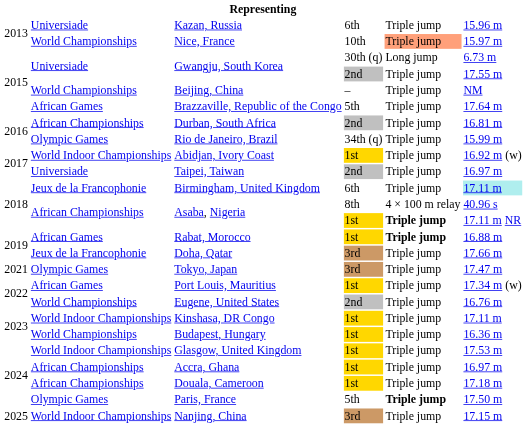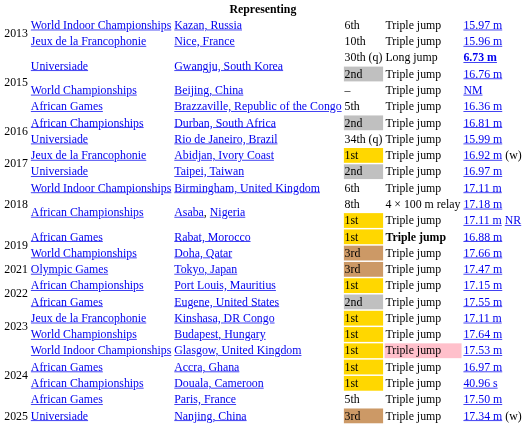 <table>
 <tr>
 <th colspan="6">Representing </th>
 </tr>
 <tr>
 <td rowspan=2>2013</td>
-<td><a href='#'>Universiade</a></td>
+<td><a href='#'>World Indoor Championships</a></td>
 <td><a href='#'>Kazan, Russia</a></td>
 <td>6th</td>
 <td>Triple jump</td>
-<td><a href='#'>15.96 m</a></td>
+<td><a href='#'>15.97 m</a></td>
 </tr>
 <tr>
-<td><a href='#'>World Championships</a></td>
+<td><a href='#'>Jeux de la Francophonie</a></td>
 <td><a href='#'>Nice, France</a></td>
 <td>10th</td>
-<td style="background: lightsalmon;">Triple jump</td>
-<td><a href='#'>15.97 m</a></td>
+<td>Triple jump</td>
+<td><a href='#'>15.96 m</a></td>
 </tr>
 <tr>
 <td rowspan=4>2015</td>
 <td rowspan=2><a href='#'>Universiade</a></td>
 <td rowspan=2><a href='#'>Gwangju, South Korea</a></td>
 <td>30th (q)</td>
 <td>Long jump</td>
-<td><a href='#'>6.73 m</a></td>
+<td><strong><a href='#'>6.73 m</a></strong></td>
 </tr>
 <tr>
 <td bgcolor=silver>2nd</td>
 <td>Triple jump</td>
-<td><a href='#'>17.55 m</a></td>
+<td><a href='#'>16.76 m</a></td>
 </tr>
 <tr>
 <td><a href='#'>World Championships</a></td>
 <td><a href='#'>Beijing, China</a></td>
 <td>–</td>
 <td>Triple jump</td>
 <td><a href='#'>NM</a></td>
 </tr>
 <tr>
 <td><a href='#'>African Games</a></td>
 <td><a href='#'>Brazzaville, Republic of the Congo</a></td>
 <td>5th</td>
 <td>Triple jump</td>
-<td><a href='#'>17.64 m</a></td>
+<td><a href='#'>16.36 m</a></td>
 </tr>
 <tr>
 <td rowspan=2>2016</td>
 <td><a href='#'>African Championships</a></td>
 <td><a href='#'>Durban, South Africa</a></td>
 <td bgcolor=silver>2nd</td>
 <td>Triple jump</td>
 <td><a href='#'>16.81 m</a></td>
 </tr>
 <tr>
-<td><a href='#'>Olympic Games</a></td>
+<td><a href='#'>Universiade</a></td>
 <td><a href='#'>Rio de Janeiro, Brazil</a></td>
 <td>34th (q)</td>
 <td>Triple jump</td>
 <td><a href='#'>15.99 m</a></td>
 </tr>
 <tr>
 <td rowspan=2>2017</td>
-<td><a href='#'>World Indoor Championships</a></td>
+<td><a href='#'>Jeux de la Francophonie</a></td>
 <td><a href='#'>Abidjan, Ivory Coast</a></td>
 <td bgcolor=gold>1st</td>
 <td>Triple jump</td>
 <td><a href='#'>16.92 m</a> (w)</td>
 </tr>
 <tr>
 <td><a href='#'>Universiade</a></td>
 <td><a href='#'>Taipei, Taiwan</a></td>
 <td bgcolor=silver>2nd</td>
 <td>Triple jump</td>
 <td><a href='#'>16.97 m</a></td>
 </tr>
 <tr>
 <td rowspan=3>2018</td>
-<td><a href='#'>Jeux de la Francophonie</a></td>
+<td><a href='#'>World Indoor Championships</a></td>
 <td><a href='#'>Birmingham, United Kingdom</a></td>
 <td>6th</td>
 <td>Triple jump</td>
-<td style="background: paleturquoise;"><a href='#'>17.11 m</a></td>
+<td><a href='#'>17.11 m</a></td>
 </tr>
 <tr>
 <td rowspan=2><a href='#'>African Championships</a></td>
 <td rowspan=2><a href='#'>Asaba</a>, <a href='#'>Nigeria</a></td>
 <td>8th</td>
 <td>4 × 100 m relay</td>
-<td><a href='#'>40.96 s</a></td>
+<td><a href='#'>17.18 m</a></td>
 </tr>
 <tr>
 <td bgcolor=gold>1st</td>
-<td><strong>Triple jump</strong></td>
+<td>Triple jump</td>
 <td><a href='#'>17.11 m</a> <a href='#'>NR</a></td>
 </tr>
 <tr>
 <td rowspan=2>2019</td>
 <td><a href='#'>African Games</a></td>
 <td><a href='#'>Rabat, Morocco</a></td>
 <td bgcolor=gold>1st</td>
 <td><strong>Triple jump</strong></td>
 <td><a href='#'>16.88 m</a></td>
 </tr>
 <tr>
-<td><a href='#'>Jeux de la Francophonie</a></td>
+<td><a href='#'>World Championships</a></td>
 <td><a href='#'>Doha, Qatar</a></td>
 <td bgcolor="cc9966">3rd</td>
 <td>Triple jump</td>
 <td><a href='#'>17.66 m</a> </td>
 </tr>
 <tr>
 <td>2021</td>
 <td><a href='#'>Olympic Games</a></td>
 <td><a href='#'>Tokyo, Japan</a></td>
 <td bgcolor="cc9966">3rd</td>
 <td>Triple jump</td>
 <td><a href='#'>17.47 m</a></td>
 </tr>
 <tr>
 <td rowspan=2>2022</td>
-<td><a href='#'>African Games</a></td>
+<td><a href='#'>African Championships</a></td>
 <td><a href='#'>Port Louis, Mauritius</a></td>
 <td bgcolor=gold>1st</td>
 <td>Triple jump</td>
-<td><a href='#'>17.34 m</a> (w)</td>
+<td><a href='#'>17.15 m</a></td>
 </tr>
 <tr>
-<td><a href='#'>World Championships</a></td>
+<td><a href='#'>African Games</a></td>
 <td><a href='#'>Eugene, United States</a></td>
 <td bgcolor=silver>2nd</td>
 <td>Triple jump</td>
-<td><a href='#'>16.76 m</a></td>
+<td><a href='#'>17.55 m</a></td>
 </tr>
 <tr>
 <td rowspan=2>2023</td>
-<td><a href='#'>World Indoor Championships</a></td>
+<td><a href='#'>Jeux de la Francophonie</a></td>
 <td><a href='#'>Kinshasa, DR Congo</a></td>
 <td bgcolor=gold>1st</td>
 <td>Triple jump</td>
 <td><a href='#'>17.11 m</a></td>
 </tr>
 <tr>
 <td><a href='#'>World Championships</a></td>
 <td><a href='#'>Budapest, Hungary</a></td>
 <td bgcolor=gold>1st</td>
 <td>Triple jump</td>
-<td><a href='#'>16.36 m</a></td>
+<td><a href='#'>17.64 m</a></td>
 </tr>
 <tr>
 <td rowspan=4>2024</td>
 <td><a href='#'>World Indoor Championships</a></td>
 <td><a href='#'>Glasgow, United Kingdom</a></td>
 <td bgcolor=gold>1st</td>
-<td>Triple jump</td>
+<td style="background: pink;">Triple jump</td>
 <td><a href='#'>17.53 m</a></td>
 </tr>
 <tr>
-<td><a href='#'>African Championships</a></td>
+<td><a href='#'>African Games</a></td>
 <td><a href='#'>Accra, Ghana</a></td>
 <td bgcolor=gold>1st</td>
 <td>Triple jump</td>
 <td><a href='#'>16.97 m</a></td>
 </tr>
 <tr>
 <td><a href='#'>African Championships</a></td>
 <td><a href='#'>Douala, Cameroon</a></td>
 <td bgcolor=gold>1st</td>
 <td>Triple jump</td>
-<td><a href='#'>17.18 m</a></td>
+<td><a href='#'>40.96 s</a></td>
 </tr>
 <tr>
-<td><a href='#'>Olympic Games</a></td>
+<td><a href='#'>African Games</a></td>
 <td><a href='#'>Paris, France</a></td>
 <td>5th</td>
-<td><strong>Triple jump</strong></td>
+<td>Triple jump</td>
 <td><a href='#'>17.50 m</a></td>
 </tr>
 <tr>
 <td>2025</td>
-<td><a href='#'>World Indoor Championships</a></td>
+<td><a href='#'>Universiade</a></td>
 <td><a href='#'>Nanjing, China</a></td>
 <td bgcolor=cc9966>3rd</td>
 <td>Triple jump</td>
-<td><a href='#'>17.15 m</a></td>
+<td><a href='#'>17.34 m</a> (w)</td>
 </tr>
 </table>
